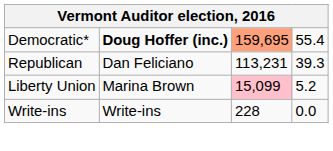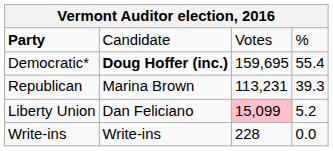 <table class="wikitable">
 <tr>
 <th colspan="4">Vermont Auditor election, 2016</th>
 </tr>
 <tr>
+<td><strong>Party</strong></td>
+<td>Candidate</td>
+<td>Votes</td>
+<td>%</td>
+</tr>
+<tr>
 <td>Democratic*</td>
 <td><strong>Doug Hoffer (inc.)</strong></td>
-<td style="background: lightsalmon;">159,695</td>
+<td>159,695</td>
 <td>55.4</td>
 </tr>
 <tr>
 <td>Republican</td>
-<td>Dan Feliciano</td>
+<td>Marina Brown</td>
 <td>113,231</td>
 <td>39.3</td>
 </tr>
 <tr>
 <td>Liberty Union</td>
-<td>Marina Brown</td>
+<td>Dan Feliciano</td>
 <td style="background: pink;">15,099</td>
 <td>5.2</td>
 </tr>
 <tr>
 <td>Write-ins</td>
 <td>Write-ins</td>
 <td>228</td>
 <td>0.0</td>
 </tr>
 </table>
